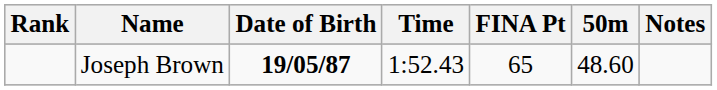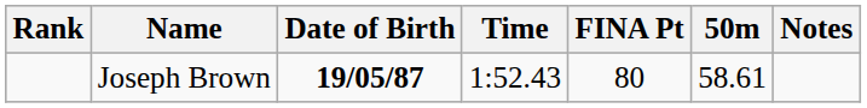 <table class="wikitable sortable" style="text-align:center">
 <tr>
 <th>Rank</th>
 <th>Name</th>
 <th>Date of Birth</th>
 <th>Time</th>
 <th>FINA Pt</th>
 <th>50m</th>
 <th>Notes</th>
 </tr>
 <tr>
 <td></td>
 <td align=left> Joseph Brown</td>
 <td><strong>19/05/87</strong></td>
 <td>1:52.43</td>
-<td>65</td>
-<td>48.60</td>
+<td>80</td>
+<td>58.61</td>
 <td></td>
 </tr>
 </table>
